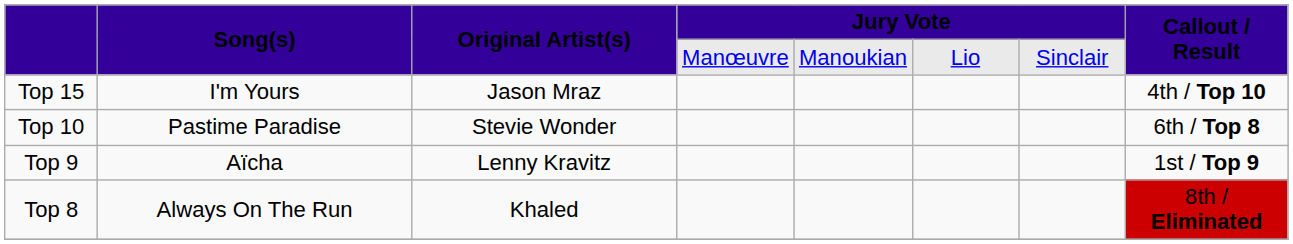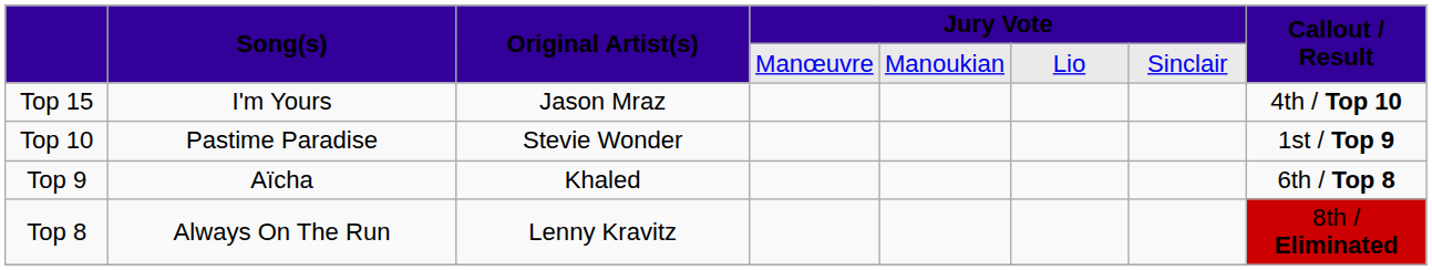 <table class = "wikitable" style="text-align:center">
 <tr>
 <th rowspan=2 width="60px" style="background:#330099; text-align:center;"><span></span></th>
 <th rowspan=2 width="220px" style="background:#330099; text-align:center;"><span>Song(s)</span></th>
 <th rowspan=2 width="185px" style="background:#330099; text-align:center;"><span>Original Artist(s)</span></th>
 <th colspan=4 style="background:#330099; text-align:center;"><span>Jury Vote</span></th>
 <th rowspan=2 width="110px" style="background:#330099; text-align:center;"><span>Callout / Result</span></th>
 </tr>
 <tr>
 <td width="70px" style="background:#EAEAEA; text-align:center;"><a href='#'><span>Manœuvre</span></a></td>
 <td width="70px" style="background:#EAEAEA; text-align:center;"><a href='#'><span>Manoukian</span></a></td>
 <td width="70px" style="background:#EAEAEA; text-align:center;"><a href='#'><span>Lio</span></a></td>
 <td width="70px" style="background:#EAEAEA; text-align:center;"><a href='#'><span>Sinclair</span></a></td>
 </tr>
 <tr>
 <td>Top 15</td>
 <td>I'm Yours</td>
 <td>Jason Mraz</td>
 <td></td>
 <td></td>
 <td></td>
 <td></td>
 <td>4th / <strong>Top 10</strong></td>
 </tr>
 <tr>
 <td>Top 10</td>
 <td>Pastime Paradise</td>
 <td>Stevie Wonder</td>
 <td></td>
 <td></td>
 <td></td>
 <td></td>
-<td>6th / <strong>Top 8</strong></td>
+<td>1st / <strong>Top 9</strong></td>
 </tr>
 <tr>
 <td>Top 9</td>
 <td>Aïcha</td>
-<td>Lenny Kravitz</td>
+<td>Khaled</td>
 <td></td>
 <td></td>
 <td></td>
 <td></td>
-<td>1st / <strong>Top 9</strong></td>
+<td>6th / <strong>Top 8</strong></td>
 </tr>
 <tr>
 <td>Top 8</td>
 <td>Always On The Run</td>
-<td>Khaled</td>
+<td>Lenny Kravitz</td>
 <td></td>
 <td></td>
 <td></td>
 <td></td>
 <td bgcolor="#CC0000">8th / <strong>Eliminated</strong></td>
 </tr>
 <tr>
 </tr>
 </table>
